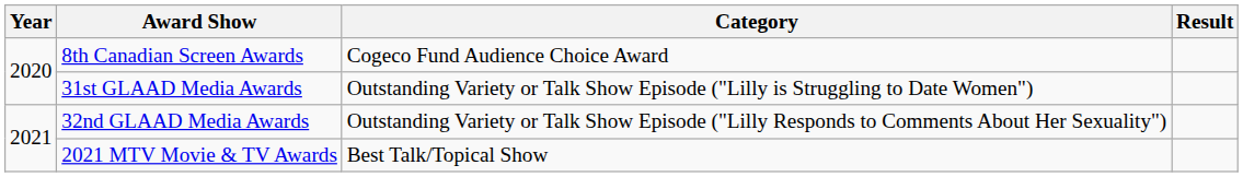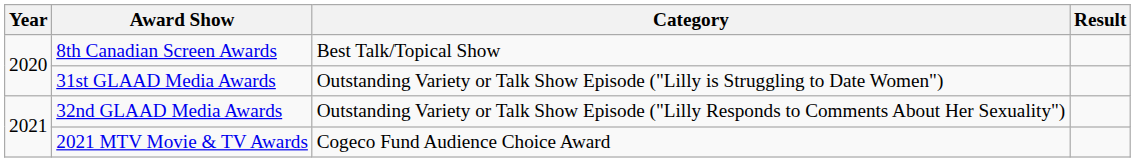 <table class="wikitable">
 <tr>
 <th scope="col">Year</th>
 <th scope="col">Award Show</th>
 <th scope="col">Category</th>
 <th scope="col">Result</th>
 </tr>
 <tr>
 <td rowspan="2">2020</td>
 <td scope="row"><a href='#'>8th Canadian Screen Awards</a></td>
-<td>Cogeco Fund Audience Choice Award</td>
+<td>Best Talk/Topical Show</td>
 <td></td>
 </tr>
 <tr>
 <td><a href='#'>31st GLAAD Media Awards</a></td>
 <td scope="row">Outstanding Variety or Talk Show Episode ("Lilly is Struggling to Date Women")</td>
 <td></td>
 </tr>
 <tr>
 <td rowspan="2">2021</td>
 <td scope="row"><a href='#'>32nd GLAAD Media Awards</a></td>
 <td>Outstanding Variety or Talk Show Episode ("Lilly Responds to Comments About Her Sexuality")</td>
 <td></td>
 </tr>
 <tr>
 <td scope="row"><a href='#'>2021 MTV Movie & TV Awards</a></td>
-<td>Best Talk/Topical Show</td>
+<td>Cogeco Fund Audience Choice Award</td>
 <td></td>
 </tr>
 </table>
